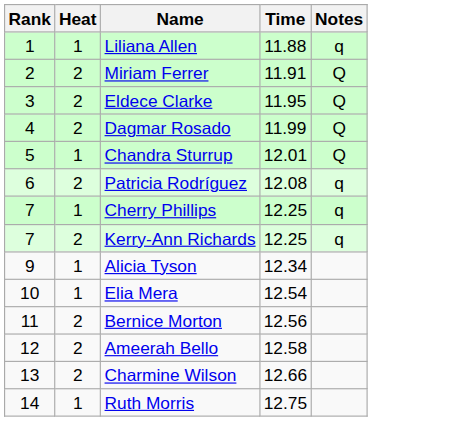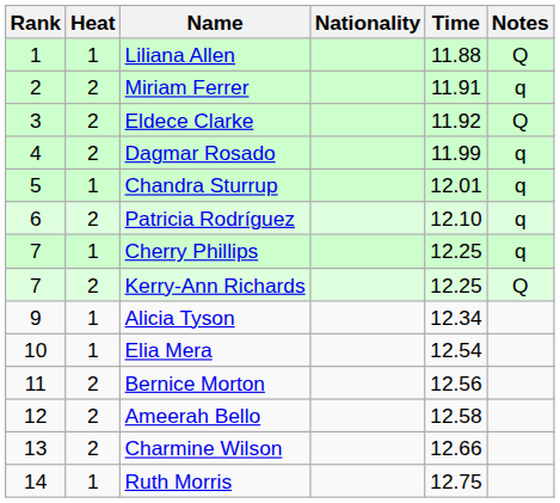 <table class="wikitable sortable" style="text-align:center; font-size:95%">
 <tr>
 <th>Rank</th>
 <th>Heat</th>
 <th>Name</th>
+<th>Nationality</th>
 <th>Time</th>
 <th>Notes</th>
 </tr>
 <tr bgcolor=ccffcc>
 <td>1</td>
 <td>1</td>
 <td align=left><a href='#'>Liliana Allen</a></td>
+<td align=left></td>
 <td>11.88</td>
-<td>q</td>
+<td>Q</td>
 </tr>
 <tr bgcolor=ccffcc>
 <td>2</td>
 <td>2</td>
 <td align=left><a href='#'>Miriam Ferrer</a></td>
+<td align=left></td>
 <td>11.91</td>
-<td>Q</td>
+<td>q</td>
 </tr>
 <tr bgcolor=ccffcc>
 <td>3</td>
 <td>2</td>
 <td align=left><a href='#'>Eldece Clarke</a></td>
-<td>11.95</td>
+<td align=left></td>
+<td>11.92</td>
 <td>Q</td>
 </tr>
 <tr bgcolor=ccffcc>
 <td>4</td>
 <td>2</td>
 <td align=left><a href='#'>Dagmar Rosado</a></td>
+<td align=left></td>
 <td>11.99</td>
-<td>Q</td>
+<td>q</td>
 </tr>
 <tr bgcolor=ccffcc>
 <td>5</td>
 <td>1</td>
 <td align=left><a href='#'>Chandra Sturrup</a></td>
+<td align=left></td>
 <td>12.01</td>
-<td>Q</td>
+<td>q</td>
 </tr>
 <tr bgcolor=ddffdd>
 <td>6</td>
 <td>2</td>
 <td align=left><a href='#'>Patricia Rodríguez</a></td>
-<td>12.08</td>
+<td align=left></td>
+<td>12.10</td>
 <td>q</td>
 </tr>
 <tr bgcolor=ccffcc>
 <td>7</td>
 <td>1</td>
 <td align=left><a href='#'>Cherry Phillips</a></td>
+<td align=left></td>
 <td>12.25</td>
 <td>q</td>
 </tr>
 <tr bgcolor=ddffdd>
 <td>7</td>
 <td>2</td>
 <td align=left><a href='#'>Kerry-Ann Richards</a></td>
+<td align=left></td>
 <td>12.25</td>
-<td>q</td>
+<td>Q</td>
 </tr>
 <tr>
 <td>9</td>
 <td>1</td>
 <td align=left><a href='#'>Alicia Tyson</a></td>
+<td align=left></td>
 <td>12.34</td>
 <td></td>
 </tr>
 <tr>
 <td>10</td>
 <td>1</td>
 <td align=left><a href='#'>Elia Mera</a></td>
+<td align=left></td>
 <td>12.54</td>
 <td></td>
 </tr>
 <tr>
 <td>11</td>
 <td>2</td>
 <td align=left><a href='#'>Bernice Morton</a></td>
+<td align=left></td>
 <td>12.56</td>
 <td></td>
 </tr>
 <tr>
 <td>12</td>
 <td>2</td>
 <td align=left><a href='#'>Ameerah Bello</a></td>
+<td align=left></td>
 <td>12.58</td>
 <td></td>
 </tr>
 <tr>
 <td>13</td>
 <td>2</td>
 <td align=left><a href='#'>Charmine Wilson</a></td>
+<td align=left></td>
 <td>12.66</td>
 <td></td>
 </tr>
 <tr>
 <td>14</td>
 <td>1</td>
 <td align=left><a href='#'>Ruth Morris</a></td>
+<td align=left></td>
 <td>12.75</td>
 <td></td>
 </tr>
 </table>
